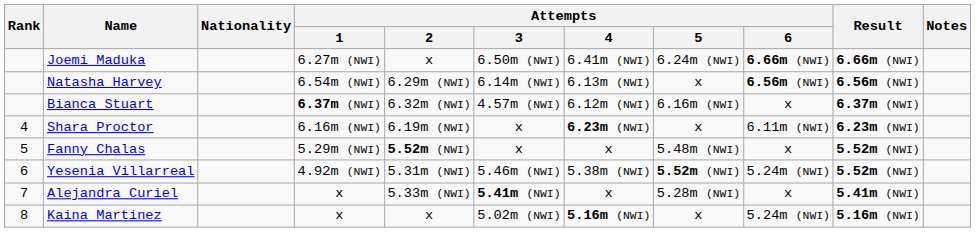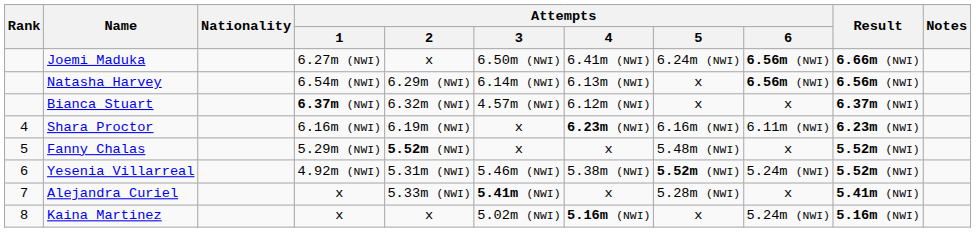 <table class="wikitable sortable" style="text-align:center">
 <tr>
 <th rowspan=2>Rank</th>
 <th rowspan=2>Name</th>
 <th rowspan=2>Nationality</th>
 <th colspan=6>Attempts</th>
 <th rowspan=2>Result</th>
 <th rowspan=2>Notes</th>
 </tr>
 <tr>
 <th>1</th>
 <th>2</th>
 <th>3</th>
 <th>4</th>
 <th>5</th>
 <th>6</th>
 </tr>
 <tr>
 <td align=center></td>
 <td align=left><a href='#'>Joemi Maduka</a></td>
 <td align=left></td>
 <td>6.27m <small>(NWI)</small></td>
 <td>x</td>
 <td>6.50m <small>(NWI)</small></td>
 <td>6.41m <small>(NWI)</small></td>
 <td>6.24m <small>(NWI)</small></td>
-<td><strong>6.66m</strong> <small>(NWI)</small></td>
+<td><strong>6.56m</strong> <small>(NWI)</small></td>
 <td><strong>6.66m</strong> <small>(NWI)</small></td>
 <td></td>
 </tr>
 <tr>
 <td align=center></td>
 <td align=left><a href='#'>Natasha Harvey</a></td>
 <td align=left></td>
 <td>6.54m <small>(NWI)</small></td>
 <td>6.29m <small>(NWI)</small></td>
 <td>6.14m <small>(NWI)</small></td>
 <td>6.13m <small>(NWI)</small></td>
 <td>x</td>
 <td><strong>6.56m</strong> <small>(NWI)</small></td>
 <td><strong>6.56m</strong> <small>(NWI)</small></td>
 <td></td>
 </tr>
 <tr>
 <td align=center></td>
 <td align=left><a href='#'>Bianca Stuart</a></td>
 <td align=left></td>
 <td><strong>6.37m</strong> <small>(NWI)</small></td>
 <td>6.32m <small>(NWI)</small></td>
 <td>4.57m <small>(NWI)</small></td>
 <td>6.12m <small>(NWI)</small></td>
-<td>6.16m <small>(NWI)</small></td>
+<td>x</td>
 <td>x</td>
 <td><strong>6.37m</strong> <small>(NWI)</small></td>
 <td></td>
 </tr>
 <tr>
 <td align=center>4</td>
 <td align=left><a href='#'>Shara Proctor</a></td>
 <td align=left></td>
 <td>6.16m <small>(NWI)</small></td>
 <td>6.19m <small>(NWI)</small></td>
 <td>x</td>
 <td><strong>6.23m</strong> <small>(NWI)</small></td>
-<td>x</td>
+<td>6.16m <small>(NWI)</small></td>
 <td>6.11m <small>(NWI)</small></td>
 <td><strong>6.23m</strong> <small>(NWI)</small></td>
 <td></td>
 </tr>
 <tr>
 <td align=center>5</td>
 <td align=left><a href='#'>Fanny Chalas</a></td>
 <td align=left></td>
 <td>5.29m <small>(NWI)</small></td>
 <td><strong>5.52m</strong> <small>(NWI)</small></td>
 <td>x</td>
 <td>x</td>
 <td>5.48m <small>(NWI)</small></td>
 <td>x</td>
 <td><strong>5.52m</strong> <small>(NWI)</small></td>
 <td></td>
 </tr>
 <tr>
 <td align=center>6</td>
 <td align=left><a href='#'>Yesenia Villarreal</a></td>
 <td align=left></td>
 <td>4.92m <small>(NWI)</small></td>
 <td>5.31m <small>(NWI)</small></td>
 <td>5.46m <small>(NWI)</small></td>
 <td>5.38m <small>(NWI)</small></td>
 <td><strong>5.52m</strong> <small>(NWI)</small></td>
 <td>5.24m <small>(NWI)</small></td>
 <td><strong>5.52m</strong> <small>(NWI)</small></td>
 <td></td>
 </tr>
 <tr>
 <td align=center>7</td>
 <td align=left><a href='#'>Alejandra Curiel</a></td>
 <td align=left></td>
 <td>x</td>
 <td>5.33m <small>(NWI)</small></td>
 <td><strong>5.41m</strong> <small>(NWI)</small></td>
 <td>x</td>
 <td>5.28m <small>(NWI)</small></td>
 <td>x</td>
 <td><strong>5.41m</strong> <small>(NWI)</small></td>
 <td></td>
 </tr>
 <tr>
 <td align=center>8</td>
 <td align=left><a href='#'>Kaina Martinez</a></td>
 <td align=left></td>
 <td>x</td>
 <td>x</td>
 <td>5.02m <small>(NWI)</small></td>
 <td><strong>5.16m</strong> <small>(NWI)</small></td>
 <td>x</td>
 <td>5.24m <small>(NWI)</small></td>
 <td><strong>5.16m</strong> <small>(NWI)</small></td>
 <td></td>
 </tr>
 </table>
